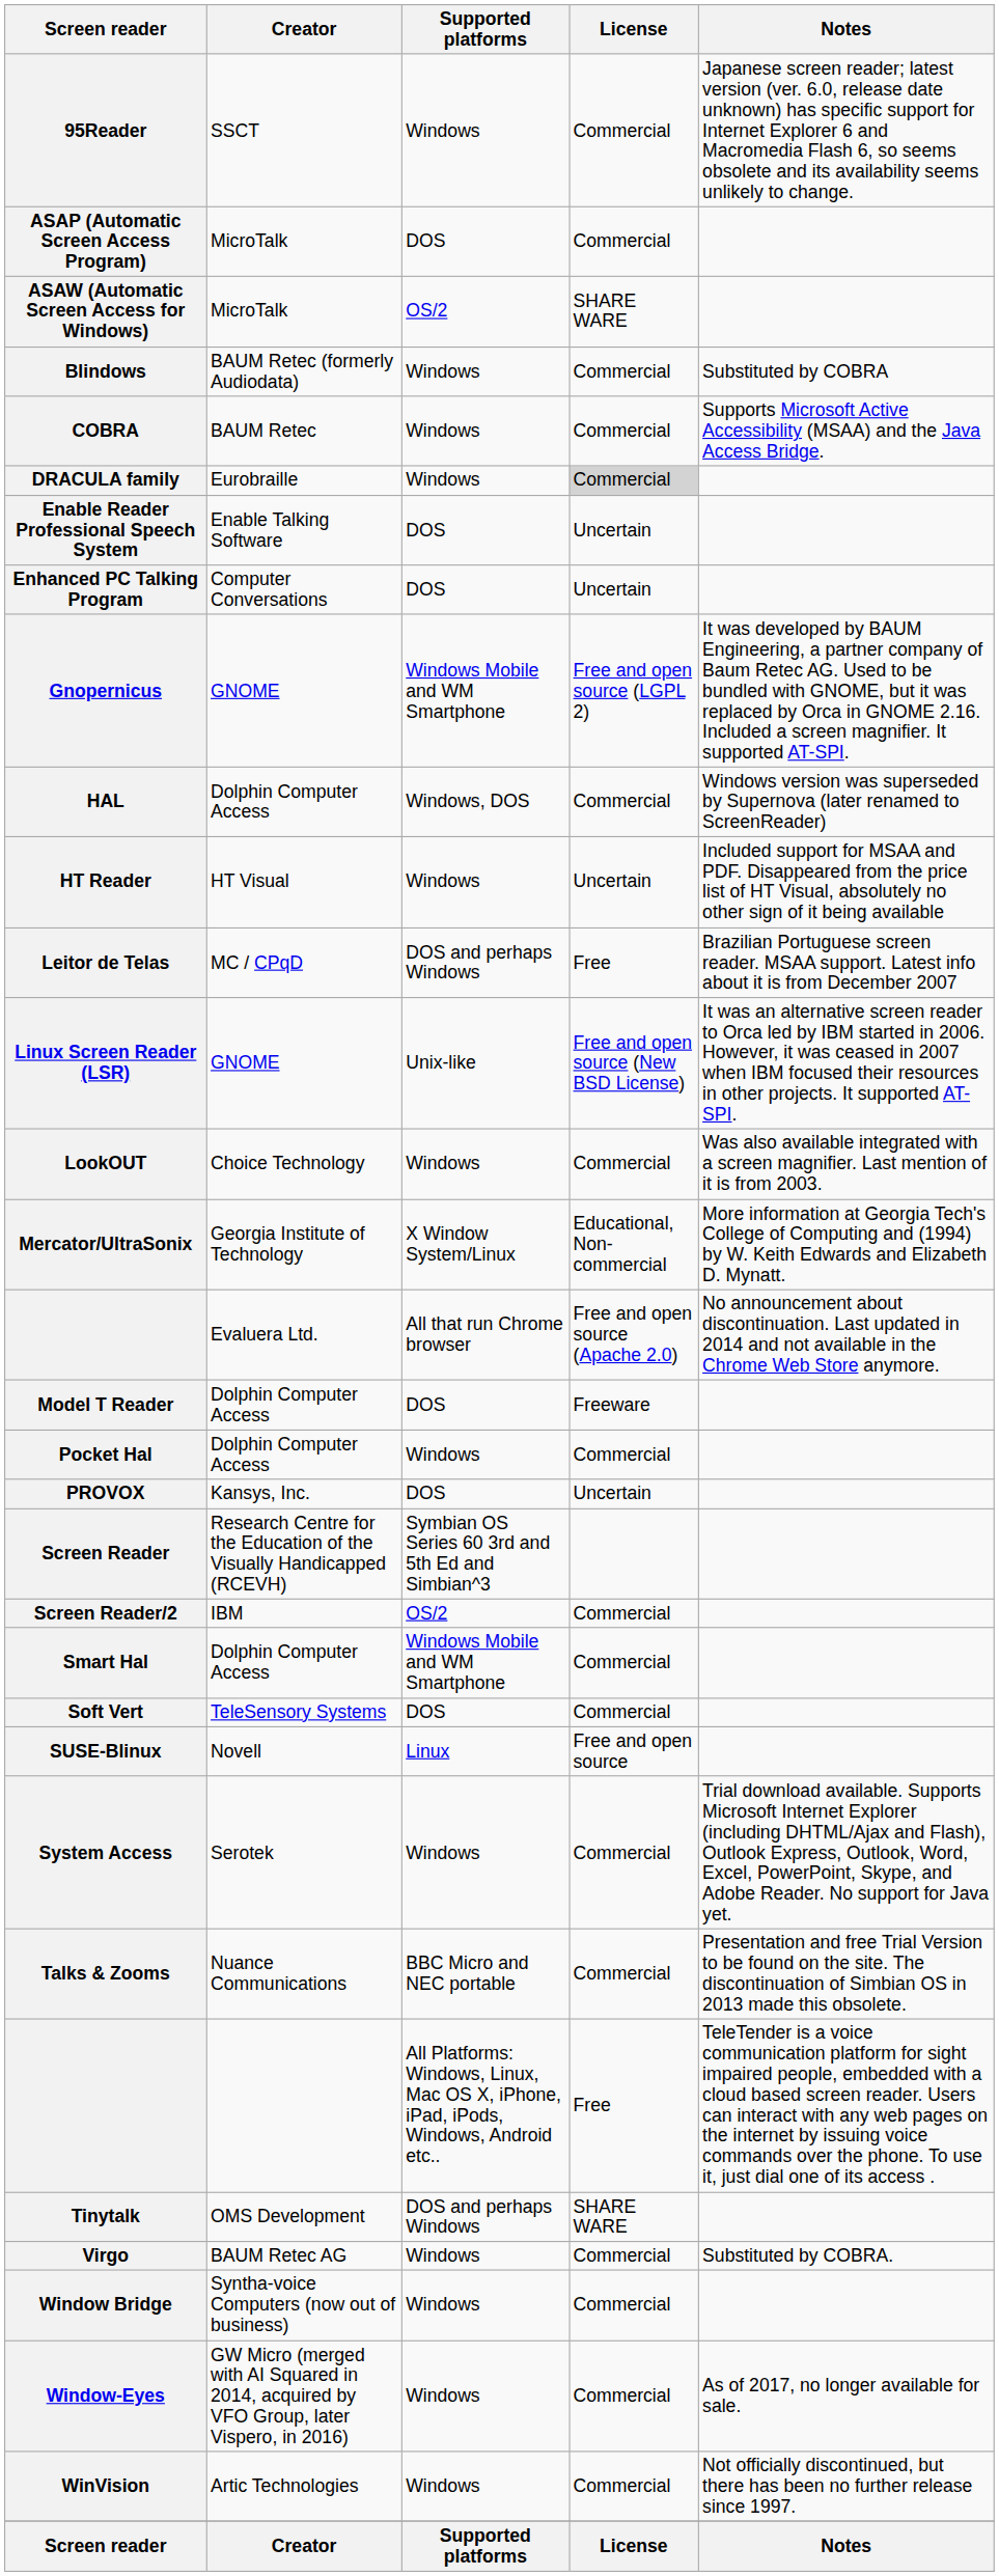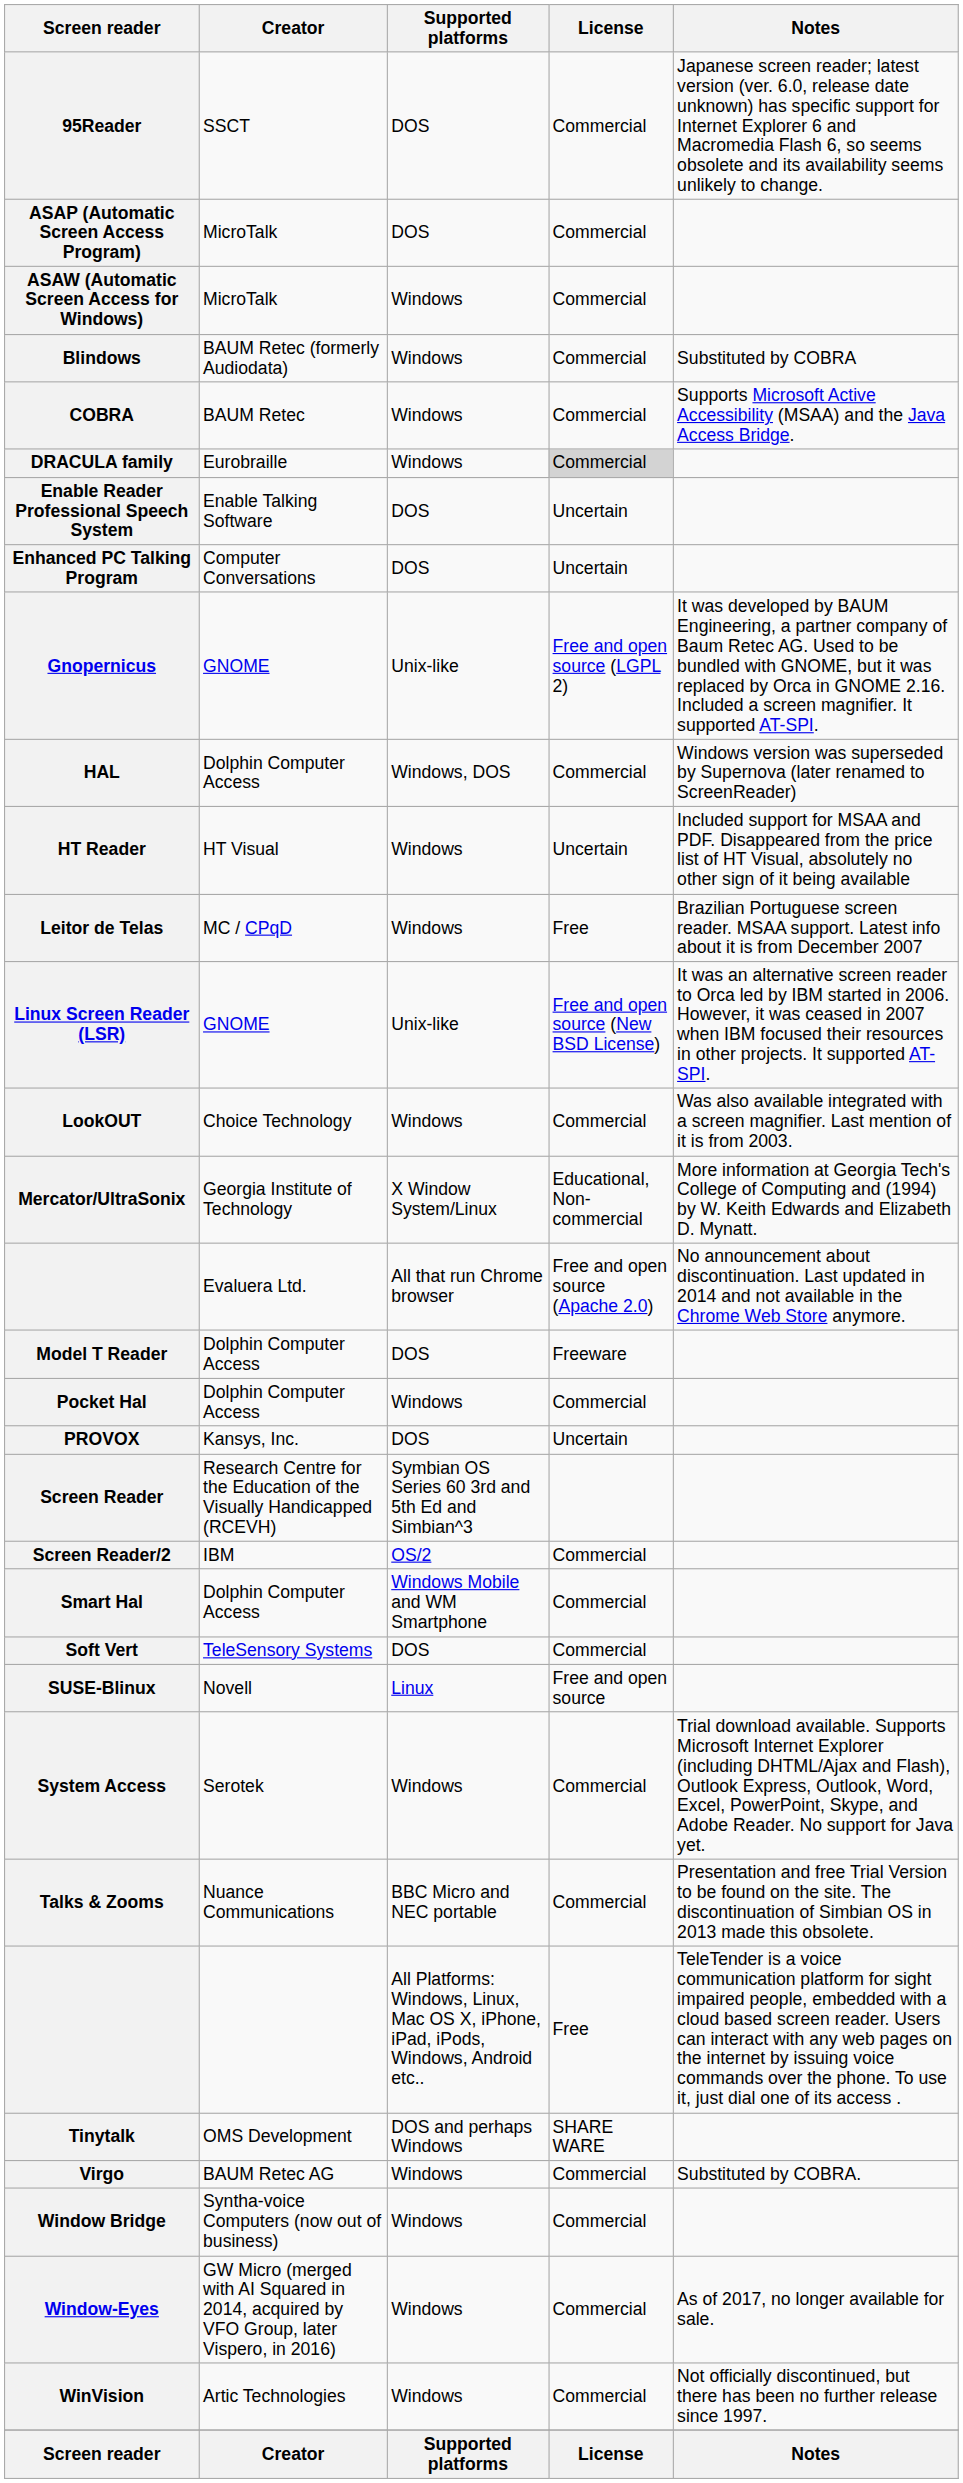 <table class="wikitable sortable">
 <tr>
 <th>Screen reader</th>
 <th>Creator</th>
 <th>Supported platforms</th>
 <th>License</th>
 <th>Notes</th>
 </tr>
 <tr>
 <th>95Reader</th>
 <td>SSCT</td>
-<td>Windows</td>
+<td>DOS</td>
 <td>Commercial</td>
 <td>Japanese screen reader; latest version (ver. 6.0, release date unknown) has specific support for Internet Explorer 6 and Macromedia Flash 6, so seems obsolete and its availability seems unlikely to change.</td>
 </tr>
 <tr>
 <th>ASAP (Automatic Screen Access Program)</th>
 <td>MicroTalk</td>
 <td>DOS</td>
 <td>Commercial</td>
 <td></td>
 </tr>
 <tr>
 <th>ASAW (Automatic Screen Access for Windows)</th>
 <td>MicroTalk</td>
-<td><a href='#'>OS/2</a></td>
-<td>SHARE WARE</td>
+<td>Windows</td>
+<td>Commercial</td>
 <td></td>
 </tr>
 <tr>
 <th>Blindows</th>
 <td>BAUM Retec (formerly Audiodata)</td>
 <td>Windows</td>
 <td>Commercial</td>
 <td>Substituted by COBRA</td>
 </tr>
 <tr>
 <th>COBRA</th>
 <td>BAUM Retec</td>
 <td>Windows</td>
 <td>Commercial</td>
 <td>Supports <a href='#'>Microsoft Active Accessibility</a> (MSAA) and the <a href='#'>Java Access Bridge</a>.</td>
 </tr>
 <tr>
 <th>DRACULA family</th>
 <td>Eurobraille</td>
 <td>Windows</td>
 <td style="background: lightgrey;">Commercial</td>
 <td></td>
 </tr>
 <tr>
 <th>Enable Reader Professional Speech System</th>
 <td>Enable Talking Software</td>
 <td>DOS</td>
 <td>Uncertain</td>
 <td></td>
 </tr>
 <tr>
 <th>Enhanced PC Talking Program</th>
 <td>Computer Conversations</td>
 <td>DOS</td>
 <td>Uncertain</td>
 <td></td>
 </tr>
 <tr>
 <th><a href='#'>Gnopernicus</a></th>
 <td><a href='#'>GNOME</a></td>
-<td><a href='#'>Windows Mobile</a> and WM Smartphone</td>
+<td>Unix-like</td>
 <td><a href='#'>Free and open source</a> (<a href='#'>LGPL</a> 2)</td>
 <td>It was developed by BAUM Engineering, a partner company of Baum Retec AG. Used to be bundled with GNOME, but it was replaced by Orca in GNOME 2.16. Included a screen magnifier. It supported <a href='#'>AT-SPI</a>.</td>
 </tr>
 <tr>
 <th>HAL</th>
 <td>Dolphin Computer Access</td>
 <td>Windows, DOS</td>
 <td>Commercial</td>
 <td>Windows version was superseded by Supernova (later renamed to ScreenReader)</td>
 </tr>
 <tr>
 <th>HT Reader</th>
 <td>HT Visual</td>
 <td>Windows</td>
 <td>Uncertain</td>
 <td>Included support for MSAA and PDF. Disappeared from the price list of HT Visual, absolutely no other sign of it being available</td>
 </tr>
 <tr>
 <th>Leitor de Telas</th>
 <td>MC / <a href='#'>CPqD</a></td>
-<td>DOS and perhaps Windows</td>
+<td>Windows</td>
 <td>Free</td>
 <td>Brazilian Portuguese screen reader. MSAA support. Latest info about it is from December 2007 </td>
 </tr>
 <tr>
 <th><a href='#'>Linux Screen Reader (LSR)</a></th>
 <td><a href='#'>GNOME</a></td>
 <td>Unix-like</td>
 <td><a href='#'>Free and open source</a> (<a href='#'>New BSD License</a>)</td>
 <td>It was an alternative screen reader to Orca led by IBM started in 2006. However, it was ceased in 2007 when IBM focused their resources in other projects. It supported <a href='#'>AT-SPI</a>.</td>
 </tr>
 <tr>
 <th>LookOUT</th>
 <td>Choice Technology</td>
 <td>Windows</td>
 <td>Commercial</td>
 <td>Was also available integrated with a screen magnifier. Last mention of it is from 2003. </td>
 </tr>
 <tr>
 <th>Mercator/UltraSonix</th>
 <td>Georgia Institute of Technology</td>
 <td>X Window System/Linux</td>
 <td>Educational, Non-commercial</td>
 <td>More information at Georgia Tech's College of Computing  and  (1994) by W. Keith Edwards and Elizabeth D. Mynatt.</td>
 </tr>
 <tr>
 <th></th>
 <td>Evaluera Ltd.</td>
 <td>All that run Chrome browser</td>
 <td>Free and open source (<a href='#'>Apache 2.0</a>)</td>
 <td>No announcement about discontinuation. Last updated in 2014 and not available in the <a href='#'>Chrome Web Store</a> anymore.</td>
 </tr>
 <tr>
 <th>Model T Reader</th>
 <td>Dolphin Computer Access</td>
 <td>DOS</td>
 <td>Freeware</td>
 <td></td>
 </tr>
 <tr>
 <th>Pocket Hal</th>
 <td>Dolphin Computer Access</td>
 <td>Windows</td>
 <td>Commercial</td>
 <td></td>
 </tr>
 <tr>
 <th>PROVOX</th>
 <td>Kansys, Inc.</td>
 <td>DOS</td>
 <td>Uncertain</td>
 <td></td>
 </tr>
 <tr>
 <th>Screen Reader</th>
 <td>Research Centre for the Education of the Visually Handicapped (RCEVH)</td>
 <td>Symbian OS Series 60 3rd and 5th Ed and Simbian^3</td>
 <td></td>
 <td></td>
 </tr>
 <tr>
 <th>Screen Reader/2</th>
 <td>IBM</td>
 <td><a href='#'>OS/2</a></td>
 <td>Commercial</td>
 <td></td>
 </tr>
 <tr>
 <th>Smart Hal</th>
 <td>Dolphin Computer Access</td>
 <td><a href='#'>Windows Mobile</a> and WM Smartphone</td>
 <td>Commercial</td>
 <td></td>
 </tr>
 <tr>
 <th>Soft Vert</th>
 <td><a href='#'>TeleSensory Systems</a></td>
 <td>DOS</td>
 <td>Commercial</td>
 <td></td>
 </tr>
 <tr>
 <th>SUSE-Blinux</th>
 <td>Novell</td>
 <td><a href='#'>Linux</a></td>
 <td>Free and open source</td>
 <td></td>
 </tr>
 <tr>
 <th>System Access</th>
 <td>Serotek</td>
 <td>Windows</td>
 <td>Commercial</td>
 <td>Trial download available. Supports Microsoft Internet Explorer (including DHTML/Ajax and Flash), Outlook Express, Outlook, Word, Excel, PowerPoint, Skype, and Adobe Reader. No support for Java yet.</td>
 </tr>
 <tr>
 <th>Talks & Zooms </th>
 <td>Nuance Communications</td>
 <td>BBC Micro and NEC portable</td>
 <td>Commercial</td>
 <td>Presentation and free Trial Version to be found on the site. The discontinuation of Simbian OS in 2013 made this obsolete.</td>
 </tr>
 <tr>
 <th></th>
 <td></td>
 <td>All Platforms: Windows, Linux, Mac OS X, iPhone, iPad, iPods, Windows, Android etc..</td>
 <td>Free</td>
 <td>TeleTender is a voice communication platform for sight impaired people, embedded with a cloud based screen reader. Users can interact with any web pages on the internet by issuing voice commands over the phone. To use it, just dial one of its access .</td>
 </tr>
 <tr>
 <th>Tinytalk</th>
 <td>OMS Development</td>
 <td>DOS and perhaps Windows</td>
 <td>SHARE WARE</td>
 <td></td>
 </tr>
 <tr>
 <th>Virgo</th>
 <td>BAUM Retec AG</td>
 <td>Windows</td>
 <td>Commercial</td>
 <td>Substituted by COBRA.</td>
 </tr>
 <tr>
 <th>Window Bridge</th>
 <td>Syntha-voice Computers (now out of business)</td>
 <td>Windows</td>
 <td>Commercial</td>
 <td></td>
 </tr>
 <tr>
 <th><a href='#'>Window-Eyes</a></th>
 <td>GW Micro (merged with AI Squared in 2014,  acquired by VFO Group, later Vispero, in 2016)</td>
 <td>Windows</td>
 <td>Commercial</td>
 <td>As of 2017, no longer available for sale.</td>
 </tr>
 <tr>
 <th>WinVision</th>
 <td>Artic Technologies</td>
 <td>Windows</td>
 <td>Commercial</td>
 <td>Not officially discontinued, but there has been no further release since 1997.</td>
 </tr>
 <tr>
 </tr>
 <tr class="sortbottom">
 <th>Screen reader</th>
 <th>Creator</th>
 <th>Supported platforms</th>
 <th>License</th>
 <th>Notes</th>
 </tr>
 </table>
